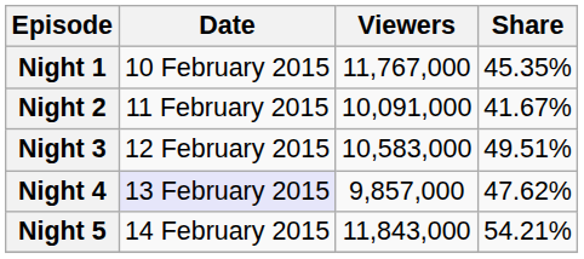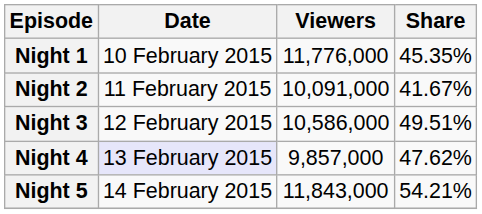 <table class="wikitable plainrowheaders sortable" style="text-align:center">
 <tr>
 <th scope="col">Episode</th>
 <th scope="col">Date</th>
 <th scope="col">Viewers</th>
 <th scope="col">Share</th>
 </tr>
 <tr>
 <th scope="row">Night 1</th>
 <td>10 February 2015</td>
-<td>11,767,000</td>
+<td>11,776,000</td>
 <td>45.35%</td>
 </tr>
 <tr>
 <th scope="row">Night 2</th>
 <td>11 February 2015</td>
 <td>10,091,000</td>
 <td>41.67%</td>
 </tr>
 <tr>
 <th scope="row">Night 3</th>
 <td>12 February 2015</td>
-<td>10,583,000</td>
+<td>10,586,000</td>
 <td>49.51%</td>
 </tr>
 <tr>
 <th scope="row">Night 4</th>
 <td style="background: lavender;">13 February 2015</td>
 <td>9,857,000</td>
 <td>47.62%</td>
 </tr>
 <tr>
 <th scope="row">Night 5</th>
 <td>14 February 2015</td>
 <td>11,843,000</td>
 <td>54.21%</td>
 </tr>
 <tr>
 </tr>
 </table>
